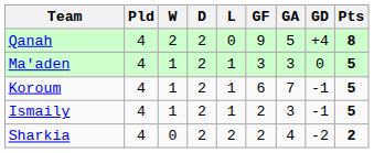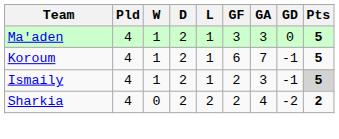 <table class="wikitable" style="text-align: center;">
 <tr>
 <th width="100">Team</th>
 <th width="20">Pld</th>
 <th width="20">W</th>
 <th width="20">D</th>
 <th width="20">L</th>
 <th width="20">GF</th>
 <th width="20">GA</th>
 <th width="20">GD</th>
 <th width="20">Pts</th>
-</tr>
-<tr bgcolor="#ccffcc">
-<td align=left><a href='#'>Qanah</a></td>
-<td>4</td>
-<td>2</td>
-<td>2</td>
-<td>0</td>
-<td>9</td>
-<td>5</td>
-<td>+4</td>
-<td><strong>8</strong></td>
 </tr>
 <tr bgcolor="#ccffcc">
 <td align=left><a href='#'>Ma'aden</a></td>
 <td>4</td>
 <td>1</td>
 <td>2</td>
 <td>1</td>
 <td>3</td>
 <td>3</td>
 <td>0</td>
 <td><strong>5</strong></td>
 </tr>
 <tr>
 <td align=left><a href='#'>Koroum</a></td>
 <td>4</td>
 <td>1</td>
 <td>2</td>
 <td>1</td>
 <td>6</td>
 <td>7</td>
 <td>-1</td>
 <td><strong>5</strong></td>
 </tr>
 <tr>
 <td align=left><a href='#'>Ismaily</a></td>
 <td>4</td>
 <td>1</td>
 <td>2</td>
 <td>1</td>
 <td>2</td>
 <td>3</td>
 <td>-1</td>
-<td><strong>5</strong></td>
+<td style="background: lightgrey;"><strong>5</strong></td>
 </tr>
 <tr>
 <td align=left><a href='#'>Sharkia</a></td>
 <td>4</td>
 <td>0</td>
 <td>2</td>
 <td>2</td>
 <td>2</td>
 <td>4</td>
 <td>-2</td>
 <td><strong>2</strong></td>
 </tr>
 </table>
